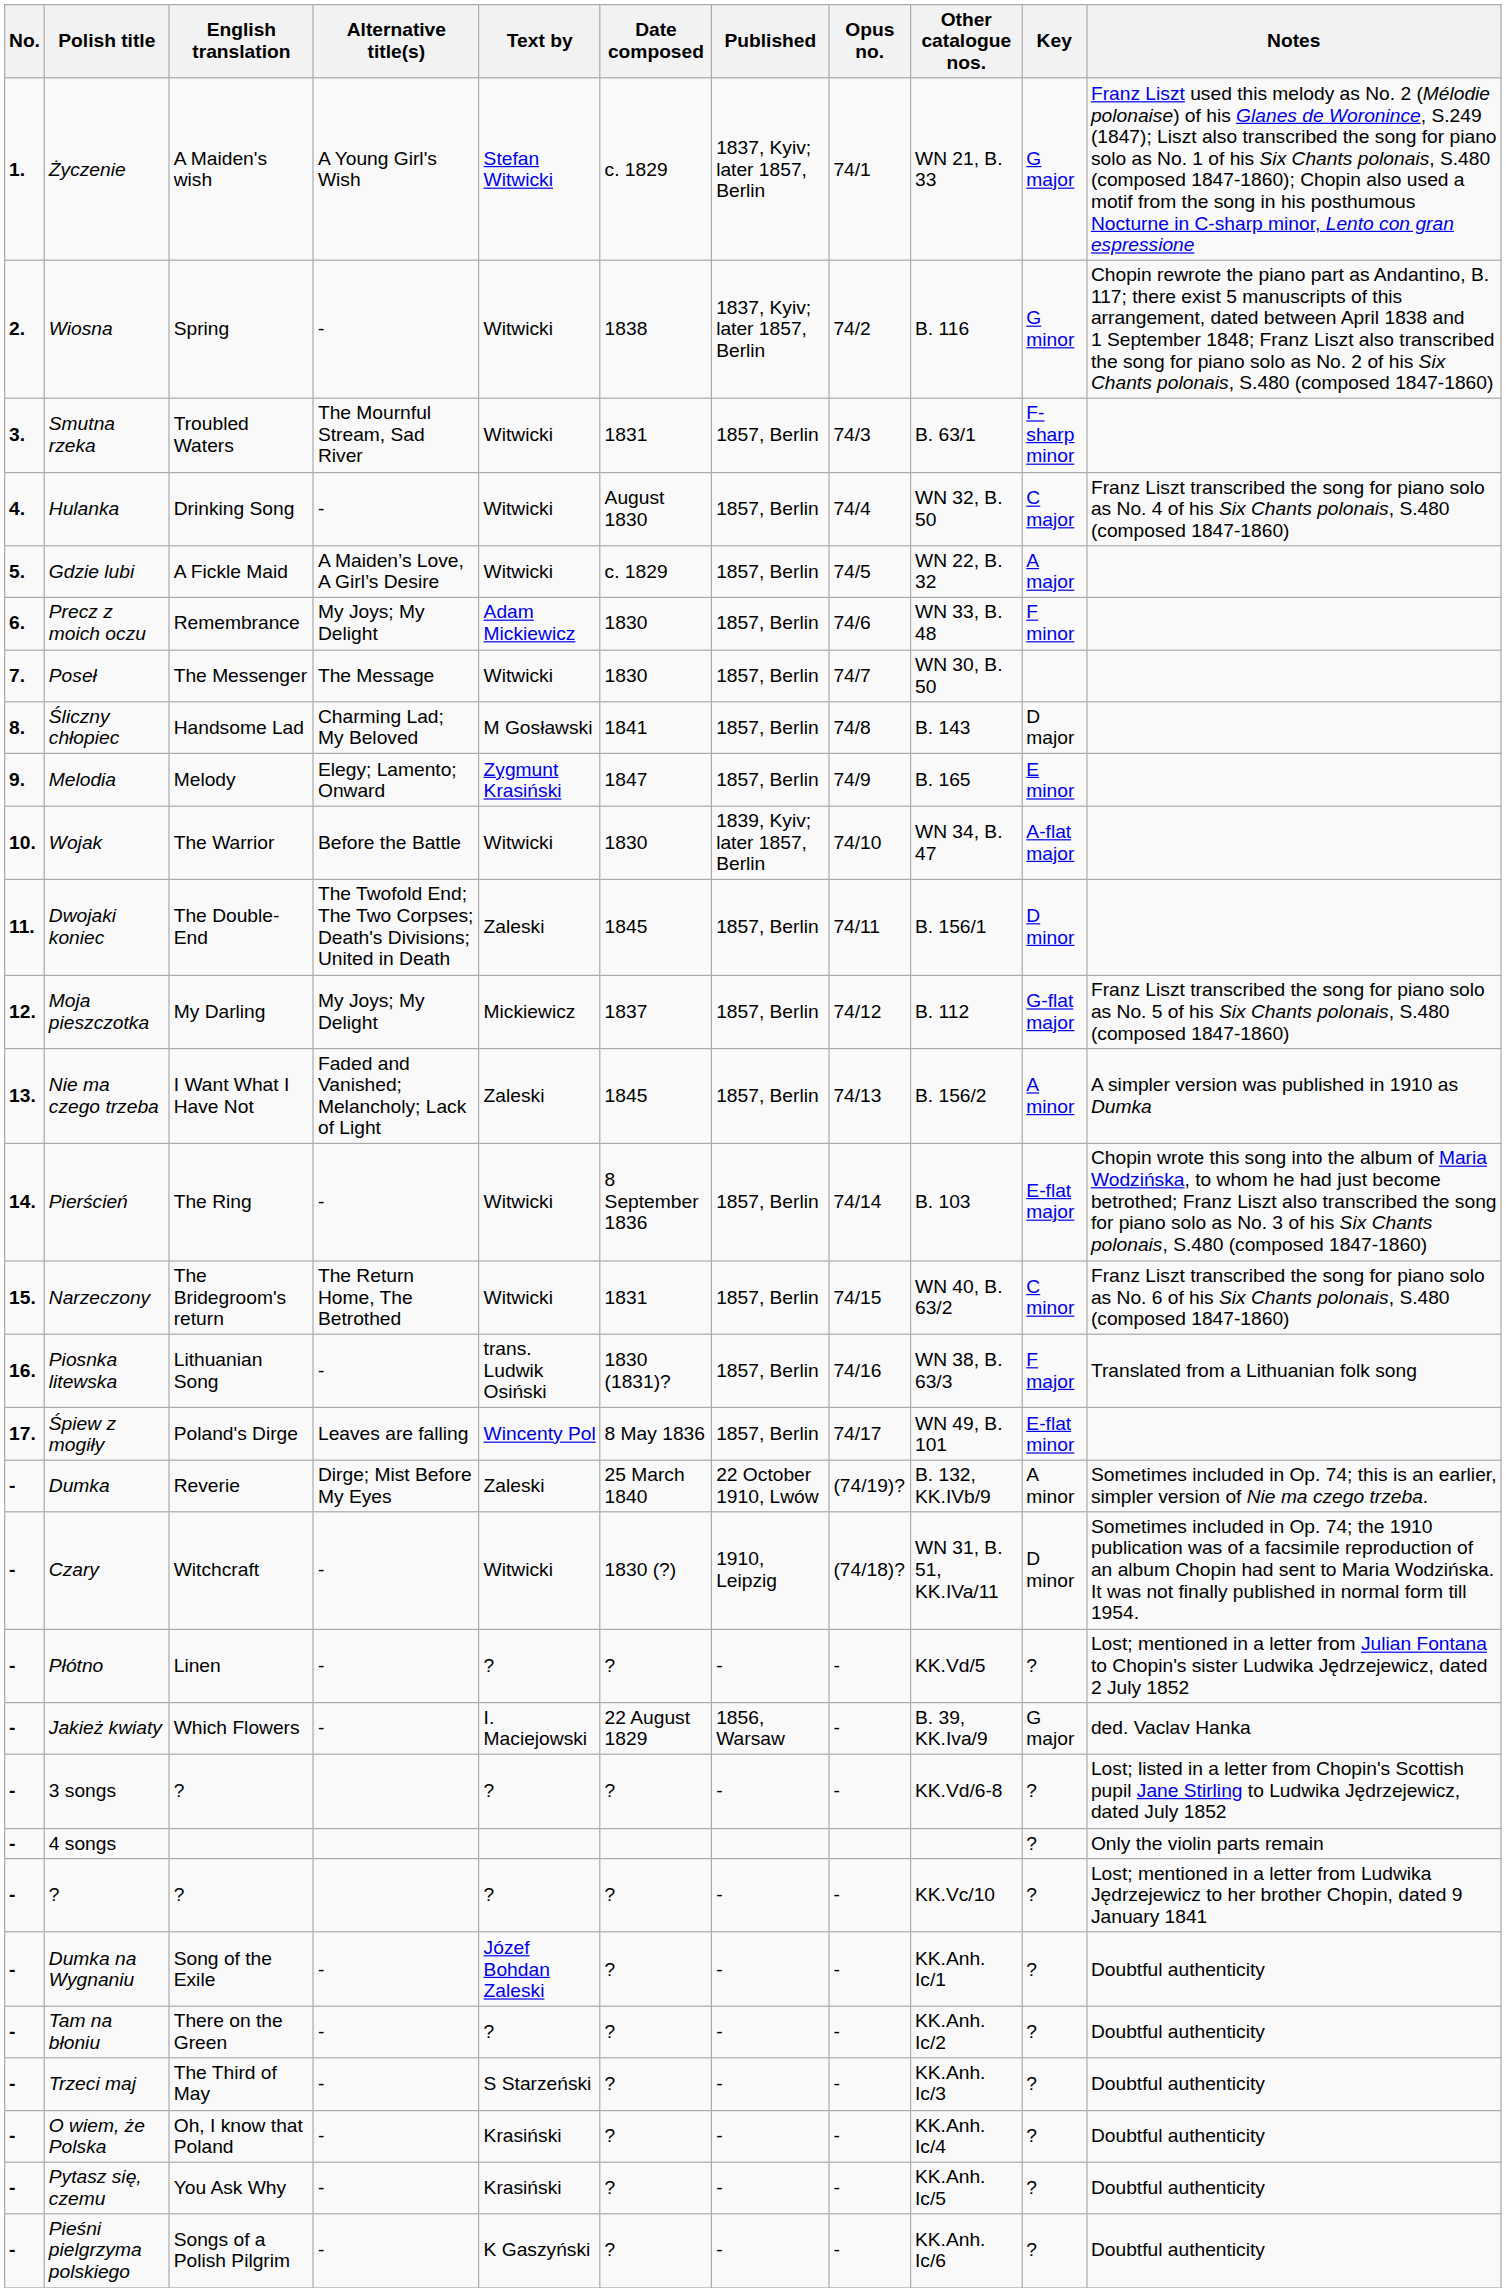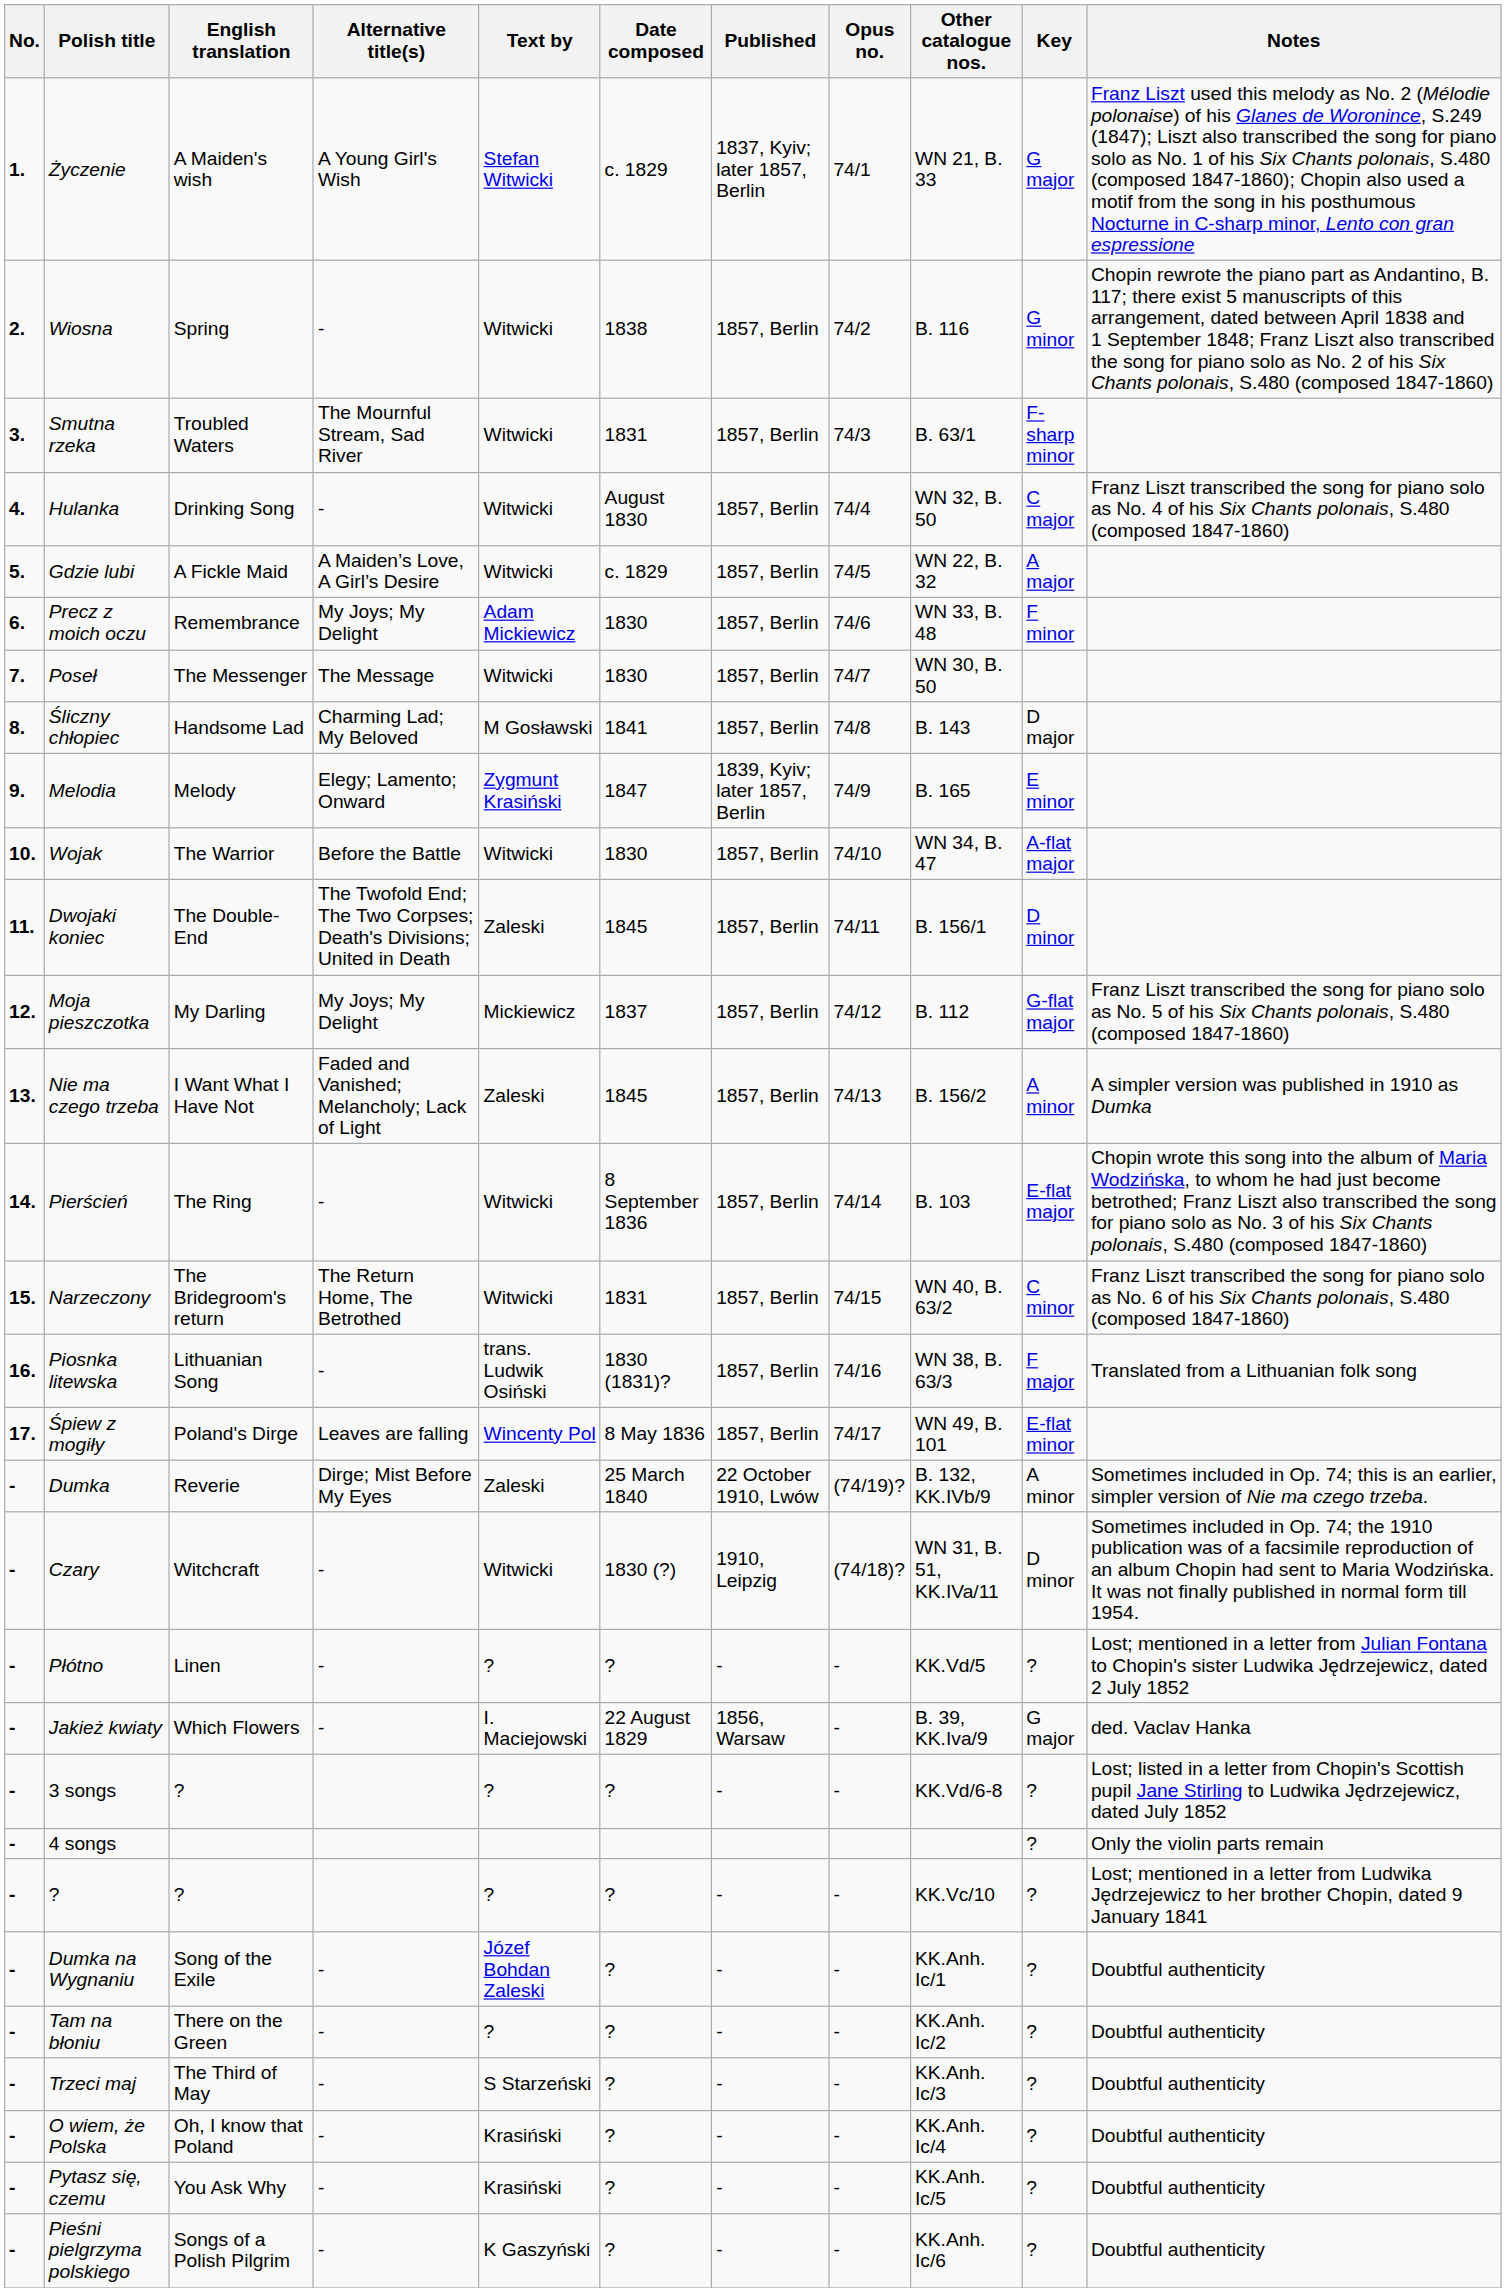 <table class="wikitable sortable">
 <tr>
 <th>No.</th>
 <th>Polish title</th>
 <th>English translation</th>
 <th>Alternative title(s)</th>
 <th>Text by</th>
 <th>Date composed</th>
 <th>Published</th>
 <th>Opus no.</th>
 <th>Other catalogue nos.</th>
 <th>Key</th>
 <th>Notes</th>
 </tr>
 <tr>
 <td><strong>1.</strong></td>
 <td><em>Życzenie</em></td>
 <td>A Maiden's wish</td>
 <td>A Young Girl's Wish</td>
 <td><a href='#'>Stefan Witwicki</a></td>
 <td>c. 1829</td>
 <td>1837, Kyiv; later 1857, Berlin</td>
 <td>74/1</td>
 <td>WN 21, B. 33</td>
 <td><a href='#'>G major</a></td>
 <td><a href='#'>Franz Liszt</a> used this melody as No. 2 (<em>Mélodie polonaise</em>) of his <em><a href='#'>Glanes de Woronince</a></em>, S.249 (1847); Liszt also transcribed the song for piano solo as No. 1 of his <em>Six Chants polonais</em>, S.480 (composed 1847-1860); Chopin also used a motif from the song in his posthumous <a href='#'>Nocturne in C-sharp minor, <em>Lento con gran espressione</em></a></td>
 </tr>
 <tr>
 <td><strong>2.</strong></td>
 <td><em>Wiosna</em></td>
 <td>Spring</td>
 <td>-</td>
 <td>Witwicki</td>
 <td>1838</td>
-<td>1837, Kyiv; later 1857, Berlin</td>
+<td>1857, Berlin</td>
 <td>74/2</td>
 <td>B. 116</td>
 <td><a href='#'>G minor</a></td>
 <td>Chopin rewrote the piano part as Andantino, B. 117; there exist 5 manuscripts of this arrangement, dated between April 1838 and 1 September 1848; Franz Liszt also transcribed the song for piano solo as No. 2 of his <em>Six Chants polonais</em>, S.480 (composed 1847-1860)</td>
 </tr>
 <tr>
 <td><strong>3.</strong></td>
 <td><em>Smutna rzeka</em></td>
 <td>Troubled Waters</td>
 <td>The Mournful Stream, Sad River</td>
 <td>Witwicki</td>
 <td>1831</td>
 <td>1857, Berlin</td>
 <td>74/3</td>
 <td>B. 63/1</td>
 <td><a href='#'>F-sharp minor</a></td>
 <td></td>
 </tr>
 <tr>
 <td><strong>4.</strong></td>
 <td><em>Hulanka</em></td>
 <td>Drinking Song</td>
 <td>-</td>
 <td>Witwicki</td>
 <td>August 1830</td>
 <td>1857, Berlin</td>
 <td>74/4</td>
 <td>WN 32, B. 50</td>
 <td><a href='#'>C major</a></td>
 <td>Franz Liszt transcribed the song for piano solo as No. 4 of his <em>Six Chants polonais</em>, S.480 (composed 1847-1860)</td>
 </tr>
 <tr>
 <td><strong>5.</strong></td>
 <td><em>Gdzie lubi</em></td>
 <td>A Fickle Maid</td>
 <td>A Maiden’s Love, A Girl’s Desire</td>
 <td>Witwicki</td>
 <td>c. 1829</td>
 <td>1857, Berlin</td>
 <td>74/5</td>
 <td>WN 22, B. 32</td>
 <td><a href='#'>A major</a></td>
 <td></td>
 </tr>
 <tr>
 <td><strong>6.</strong></td>
 <td><em>Precz z moich oczu</em></td>
 <td>Remembrance</td>
 <td>My Joys; My Delight</td>
 <td><a href='#'>Adam Mickiewicz</a></td>
 <td>1830</td>
 <td>1857, Berlin</td>
 <td>74/6</td>
 <td>WN 33, B. 48</td>
 <td><a href='#'>F minor</a></td>
 <td></td>
 </tr>
 <tr>
 <td><strong>7.</strong></td>
 <td><em>Poseł</em></td>
 <td>The Messenger</td>
 <td>The Message</td>
 <td>Witwicki</td>
 <td>1830</td>
 <td>1857, Berlin</td>
 <td>74/7</td>
 <td>WN 30, B. 50</td>
 <td></td>
 <td></td>
 </tr>
 <tr>
 <td><strong>8.</strong></td>
 <td><em>Śliczny chłopiec</em></td>
 <td>Handsome Lad</td>
 <td>Charming Lad; My Beloved</td>
 <td>M Gosławski</td>
 <td>1841</td>
 <td>1857, Berlin</td>
 <td>74/8</td>
 <td>B. 143</td>
 <td>D major</td>
 <td></td>
 </tr>
 <tr>
 <td><strong>9.</strong></td>
 <td><em>Melodia</em></td>
 <td>Melody</td>
 <td>Elegy; Lamento; Onward</td>
 <td><a href='#'>Zygmunt Krasiński</a></td>
 <td>1847</td>
-<td>1857, Berlin</td>
+<td>1839, Kyiv; later 1857, Berlin</td>
 <td>74/9</td>
 <td>B. 165</td>
 <td><a href='#'>E minor</a></td>
 <td></td>
 </tr>
 <tr>
 <td><strong>10.</strong></td>
 <td><em>Wojak</em></td>
 <td>The Warrior</td>
 <td>Before the Battle</td>
 <td>Witwicki</td>
 <td>1830</td>
-<td>1839, Kyiv; later 1857, Berlin</td>
+<td>1857, Berlin</td>
 <td>74/10</td>
 <td>WN 34, B. 47</td>
 <td><a href='#'>A-flat major</a></td>
 <td></td>
 </tr>
 <tr>
 <td><strong>11.</strong></td>
 <td><em>Dwojaki koniec</em></td>
 <td>The Double-End</td>
 <td>The Twofold End; The Two Corpses; Death's Divisions; United in Death</td>
 <td>Zaleski</td>
 <td>1845</td>
 <td>1857, Berlin</td>
 <td>74/11</td>
 <td>B. 156/1</td>
 <td><a href='#'>D minor</a></td>
 <td></td>
 </tr>
 <tr>
 <td><strong>12.</strong></td>
 <td><em>Moja pieszczotka</em></td>
 <td>My Darling</td>
 <td>My Joys; My Delight</td>
 <td>Mickiewicz</td>
 <td>1837</td>
 <td>1857, Berlin</td>
 <td>74/12</td>
 <td>B. 112</td>
 <td><a href='#'>G-flat major</a></td>
 <td>Franz Liszt transcribed the song for piano solo as No. 5 of his <em>Six Chants polonais</em>, S.480 (composed 1847-1860)</td>
 </tr>
 <tr>
 <td><strong>13.</strong></td>
 <td><em>Nie ma czego trzeba</em></td>
 <td>I Want What I Have Not</td>
 <td>Faded and Vanished; Melancholy; Lack of Light</td>
 <td>Zaleski</td>
 <td>1845</td>
 <td>1857, Berlin</td>
 <td>74/13</td>
 <td>B. 156/2</td>
 <td><a href='#'>A minor</a></td>
 <td>A simpler version was published in 1910 as <em>Dumka</em></td>
 </tr>
 <tr>
 <td><strong>14.</strong></td>
 <td><em>Pierścień</em></td>
 <td>The Ring</td>
 <td>-</td>
 <td>Witwicki</td>
 <td>8 September 1836</td>
 <td>1857, Berlin</td>
 <td>74/14</td>
 <td>B. 103</td>
 <td><a href='#'>E-flat major</a></td>
 <td>Chopin wrote this song into the album of <a href='#'>Maria Wodzińska</a>, to whom he had just become betrothed; Franz Liszt also transcribed the song for piano solo as No. 3 of his <em>Six Chants polonais</em>, S.480 (composed 1847-1860)</td>
 </tr>
 <tr>
 <td><strong>15.</strong></td>
 <td><em>Narzeczony</em></td>
 <td>The Bridegroom's return</td>
 <td>The Return Home, The Betrothed</td>
 <td>Witwicki</td>
 <td>1831</td>
 <td>1857, Berlin</td>
 <td>74/15</td>
 <td>WN 40, B. 63/2</td>
 <td><a href='#'>C minor</a></td>
 <td>Franz Liszt transcribed the song for piano solo as No. 6 of his <em>Six Chants polonais</em>, S.480 (composed 1847-1860)</td>
 </tr>
 <tr>
 <td><strong>16.</strong></td>
 <td><em>Piosnka litewska</em></td>
 <td>Lithuanian Song</td>
 <td>-</td>
 <td>trans. Ludwik Osiński</td>
 <td>1830 (1831)?</td>
 <td>1857, Berlin</td>
 <td>74/16</td>
 <td>WN 38, B. 63/3</td>
 <td><a href='#'>F major</a></td>
 <td>Translated from a Lithuanian folk song</td>
 </tr>
 <tr>
 <td><strong>17.</strong></td>
 <td><em>Śpiew z mogiły</em></td>
 <td>Poland's Dirge</td>
 <td>Leaves are falling</td>
 <td><a href='#'>Wincenty Pol</a></td>
 <td>8 May 1836</td>
 <td>1857, Berlin</td>
 <td>74/17</td>
 <td>WN 49, B. 101</td>
 <td><a href='#'>E-flat minor</a></td>
 <td></td>
 </tr>
 <tr>
 <td><strong>-</strong></td>
 <td><em>Dumka</em></td>
 <td>Reverie</td>
 <td>Dirge; Mist Before My Eyes</td>
 <td>Zaleski</td>
 <td>25 March 1840</td>
 <td>22 October 1910, Lwów</td>
 <td>(74/19)?</td>
 <td>B. 132, KK.IVb/9</td>
 <td>A minor</td>
 <td>Sometimes included in Op. 74; this is an earlier, simpler version of <em>Nie ma czego trzeba</em>.</td>
 </tr>
 <tr>
 <td><strong>-</strong></td>
 <td><em>Czary</em></td>
 <td>Witchcraft</td>
 <td>-</td>
 <td>Witwicki</td>
 <td>1830 (?)</td>
 <td>1910, Leipzig</td>
 <td>(74/18)?</td>
 <td>WN 31, B. 51, KK.IVa/11</td>
 <td>D minor</td>
 <td>Sometimes included in Op. 74; the 1910 publication was of a facsimile reproduction of an album Chopin had sent to Maria Wodzińska.  It was not finally published in normal form till 1954.</td>
 </tr>
 <tr>
 <td><strong>-</strong></td>
 <td><em>Płótno</em></td>
 <td>Linen</td>
 <td>-</td>
 <td>?</td>
 <td>?</td>
 <td>-</td>
 <td>-</td>
 <td>KK.Vd/5</td>
 <td>?</td>
 <td>Lost; mentioned in a letter from <a href='#'>Julian Fontana</a> to Chopin's sister Ludwika Jędrzejewicz, dated 2 July 1852</td>
 </tr>
 <tr>
 <td><strong>-</strong></td>
 <td><em>Jakież kwiaty</em></td>
 <td>Which Flowers</td>
 <td>-</td>
 <td>I. Maciejowski</td>
 <td>22 August 1829</td>
 <td>1856, Warsaw</td>
 <td>-</td>
 <td>B. 39, KK.Iva/9</td>
 <td>G major</td>
 <td>ded. Vaclav Hanka</td>
 </tr>
 <tr>
 <td><strong>-</strong></td>
 <td>3 songs</td>
 <td>?</td>
 <td></td>
 <td>?</td>
 <td>?</td>
 <td>-</td>
 <td>-</td>
 <td>KK.Vd/6-8</td>
 <td>?</td>
 <td>Lost; listed in a letter from Chopin's Scottish pupil <a href='#'>Jane Stirling</a> to Ludwika Jędrzejewicz, dated July 1852</td>
 </tr>
 <tr>
 <td><strong>-</strong></td>
 <td>4 songs</td>
 <td></td>
 <td></td>
 <td></td>
 <td></td>
 <td></td>
 <td></td>
 <td></td>
 <td>?</td>
 <td>Only the violin parts remain</td>
 </tr>
 <tr>
 <td><strong>-</strong></td>
 <td>?</td>
 <td>?</td>
 <td></td>
 <td>?</td>
 <td>?</td>
 <td>-</td>
 <td>-</td>
 <td>KK.Vc/10</td>
 <td>?</td>
 <td>Lost; mentioned in a letter from Ludwika Jędrzejewicz to her brother Chopin, dated 9 January 1841</td>
 </tr>
 <tr>
 <td><strong>-</strong></td>
 <td><em>Dumka na Wygnaniu</em></td>
 <td>Song of the Exile</td>
 <td>-</td>
 <td><a href='#'>Józef Bohdan Zaleski</a></td>
 <td>?</td>
 <td>-</td>
 <td>-</td>
 <td>KK.Anh. Ic/1</td>
 <td>?</td>
 <td>Doubtful authenticity</td>
 </tr>
 <tr>
 <td><strong>-</strong></td>
 <td><em>Tam na błoniu</em></td>
 <td>There on the Green</td>
 <td>-</td>
 <td>?</td>
 <td>?</td>
 <td>-</td>
 <td>-</td>
 <td>KK.Anh. Ic/2</td>
 <td>?</td>
 <td>Doubtful authenticity</td>
 </tr>
 <tr>
 <td><strong>-</strong></td>
 <td><em>Trzeci maj</em></td>
 <td>The Third of May</td>
 <td>-</td>
 <td>S Starzeński</td>
 <td>?</td>
 <td>-</td>
 <td>-</td>
 <td>KK.Anh. Ic/3</td>
 <td>?</td>
 <td>Doubtful authenticity</td>
 </tr>
 <tr>
 <td><strong>-</strong></td>
 <td><em>O wiem, że Polska</em></td>
 <td>Oh, I know that Poland</td>
 <td>-</td>
 <td>Krasiński</td>
 <td>?</td>
 <td>-</td>
 <td>-</td>
 <td>KK.Anh. Ic/4</td>
 <td>?</td>
 <td>Doubtful authenticity</td>
 </tr>
 <tr>
 <td><strong>-</strong></td>
 <td><em>Pytasz się, czemu</em></td>
 <td>You Ask Why</td>
 <td>-</td>
 <td>Krasiński</td>
 <td>?</td>
 <td>-</td>
 <td>-</td>
 <td>KK.Anh. Ic/5</td>
 <td>?</td>
 <td>Doubtful authenticity</td>
 </tr>
 <tr>
 <td><strong>-</strong></td>
 <td><em>Pieśni pielgrzyma polskiego</em></td>
 <td>Songs of a Polish Pilgrim</td>
 <td>-</td>
 <td>K Gaszyński</td>
 <td>?</td>
 <td>-</td>
 <td>-</td>
 <td>KK.Anh. Ic/6</td>
 <td>?</td>
 <td>Doubtful authenticity</td>
 </tr>
 <tr>
 </tr>
 </table>
